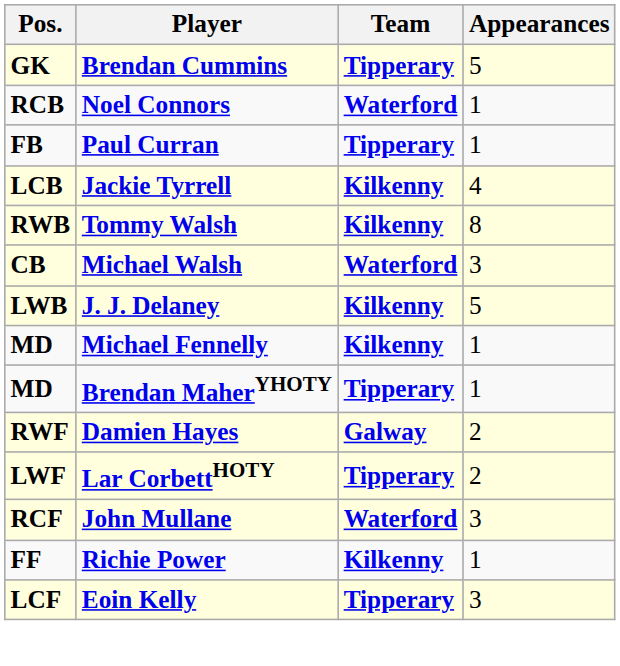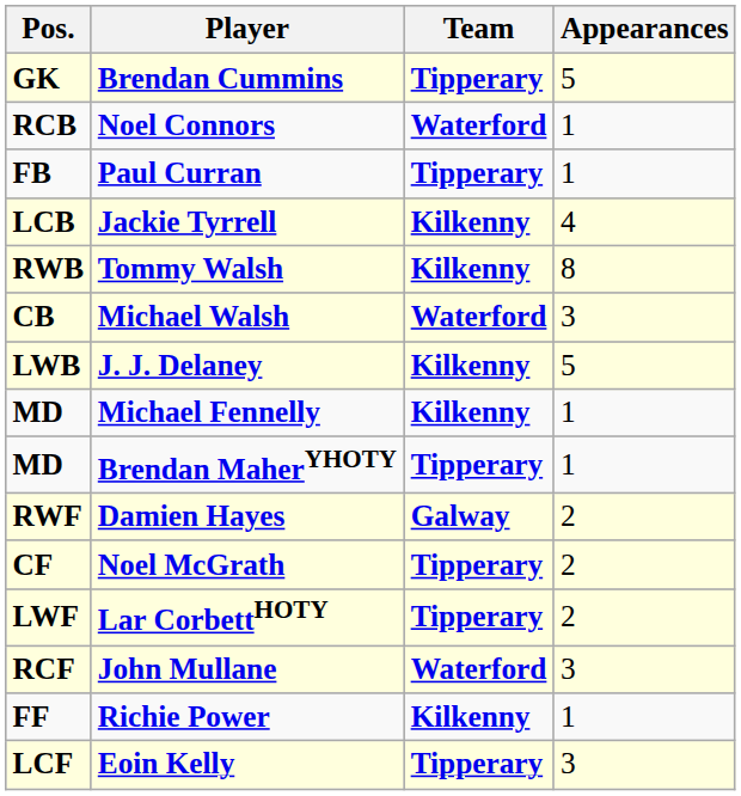 <table class="wikitable">
 <tr>
 <th>Pos.</th>
 <th>Player</th>
 <th>Team</th>
 <th>Appearances</th>
 </tr>
 <tr bgcolor=#FFFFDD>
 <td><strong>GK</strong></td>
 <td> <strong><a href='#'>Brendan Cummins</a></strong></td>
 <td><strong><a href='#'>Tipperary</a></strong></td>
 <td>5</td>
 </tr>
 <tr>
 <td><strong>RCB</strong></td>
 <td> <strong><a href='#'>Noel Connors</a></strong></td>
 <td><strong><a href='#'>Waterford</a></strong></td>
 <td>1</td>
 </tr>
 <tr>
 <td><strong>FB</strong></td>
 <td> <strong><a href='#'>Paul Curran</a></strong></td>
 <td><strong><a href='#'>Tipperary</a></strong></td>
 <td>1</td>
 </tr>
 <tr bgcolor=#FFFFDD>
 <td><strong>LCB</strong></td>
 <td> <strong><a href='#'>Jackie Tyrrell</a></strong></td>
 <td><strong><a href='#'>Kilkenny</a></strong></td>
 <td>4</td>
 </tr>
 <tr bgcolor=#FFFFDD>
 <td><strong>RWB</strong></td>
 <td> <strong><a href='#'>Tommy Walsh</a></strong></td>
 <td><strong><a href='#'>Kilkenny</a></strong></td>
 <td>8</td>
 </tr>
 <tr bgcolor=#FFFFDD>
 <td><strong>CB</strong></td>
 <td> <strong><a href='#'>Michael Walsh</a></strong></td>
 <td><strong><a href='#'>Waterford</a></strong></td>
 <td>3</td>
 </tr>
 <tr bgcolor=#FFFFDD>
 <td><strong>LWB</strong></td>
 <td> <strong><a href='#'>J. J. Delaney</a></strong></td>
 <td><strong><a href='#'>Kilkenny</a></strong></td>
 <td>5</td>
 </tr>
 <tr>
 <td><strong>MD</strong></td>
 <td> <strong><a href='#'>Michael Fennelly</a></strong></td>
 <td><strong><a href='#'>Kilkenny</a></strong></td>
 <td>1</td>
 </tr>
 <tr>
 <td><strong>MD</strong></td>
 <td> <strong><a href='#'>Brendan Maher</a><sup>YHOTY</sup></strong></td>
 <td><strong><a href='#'>Tipperary</a></strong></td>
 <td>1</td>
 </tr>
 <tr bgcolor=#FFFFDD>
 <td><strong>RWF</strong></td>
 <td> <strong><a href='#'>Damien Hayes</a></strong></td>
 <td><strong><a href='#'>Galway</a></strong></td>
 <td>2</td>
 </tr>
 <tr bgcolor=#FFFFDD>
+<td><strong>CF</strong></td>
+<td> <strong><a href='#'>Noel McGrath</a></strong></td>
+<td><strong><a href='#'>Tipperary</a></strong></td>
+<td>2</td>
+</tr>
+<tr bgcolor=#FFFFDD>
 <td><strong>LWF</strong></td>
 <td> <strong><a href='#'>Lar Corbett</a><sup>HOTY</sup></strong></td>
 <td><strong><a href='#'>Tipperary</a></strong></td>
 <td>2</td>
 </tr>
 <tr bgcolor=#FFFFDD>
 <td><strong>RCF</strong></td>
 <td> <strong><a href='#'>John Mullane</a></strong></td>
 <td><strong><a href='#'>Waterford</a></strong></td>
 <td>3</td>
 </tr>
 <tr>
 <td><strong>FF</strong></td>
 <td> <strong><a href='#'>Richie Power</a></strong></td>
 <td><strong><a href='#'>Kilkenny</a></strong></td>
 <td>1</td>
 </tr>
 <tr bgcolor=#FFFFDD>
 <td><strong>LCF</strong></td>
 <td> <strong><a href='#'>Eoin Kelly</a></strong></td>
 <td><strong><a href='#'>Tipperary</a></strong></td>
 <td>3</td>
 </tr>
 </table>
